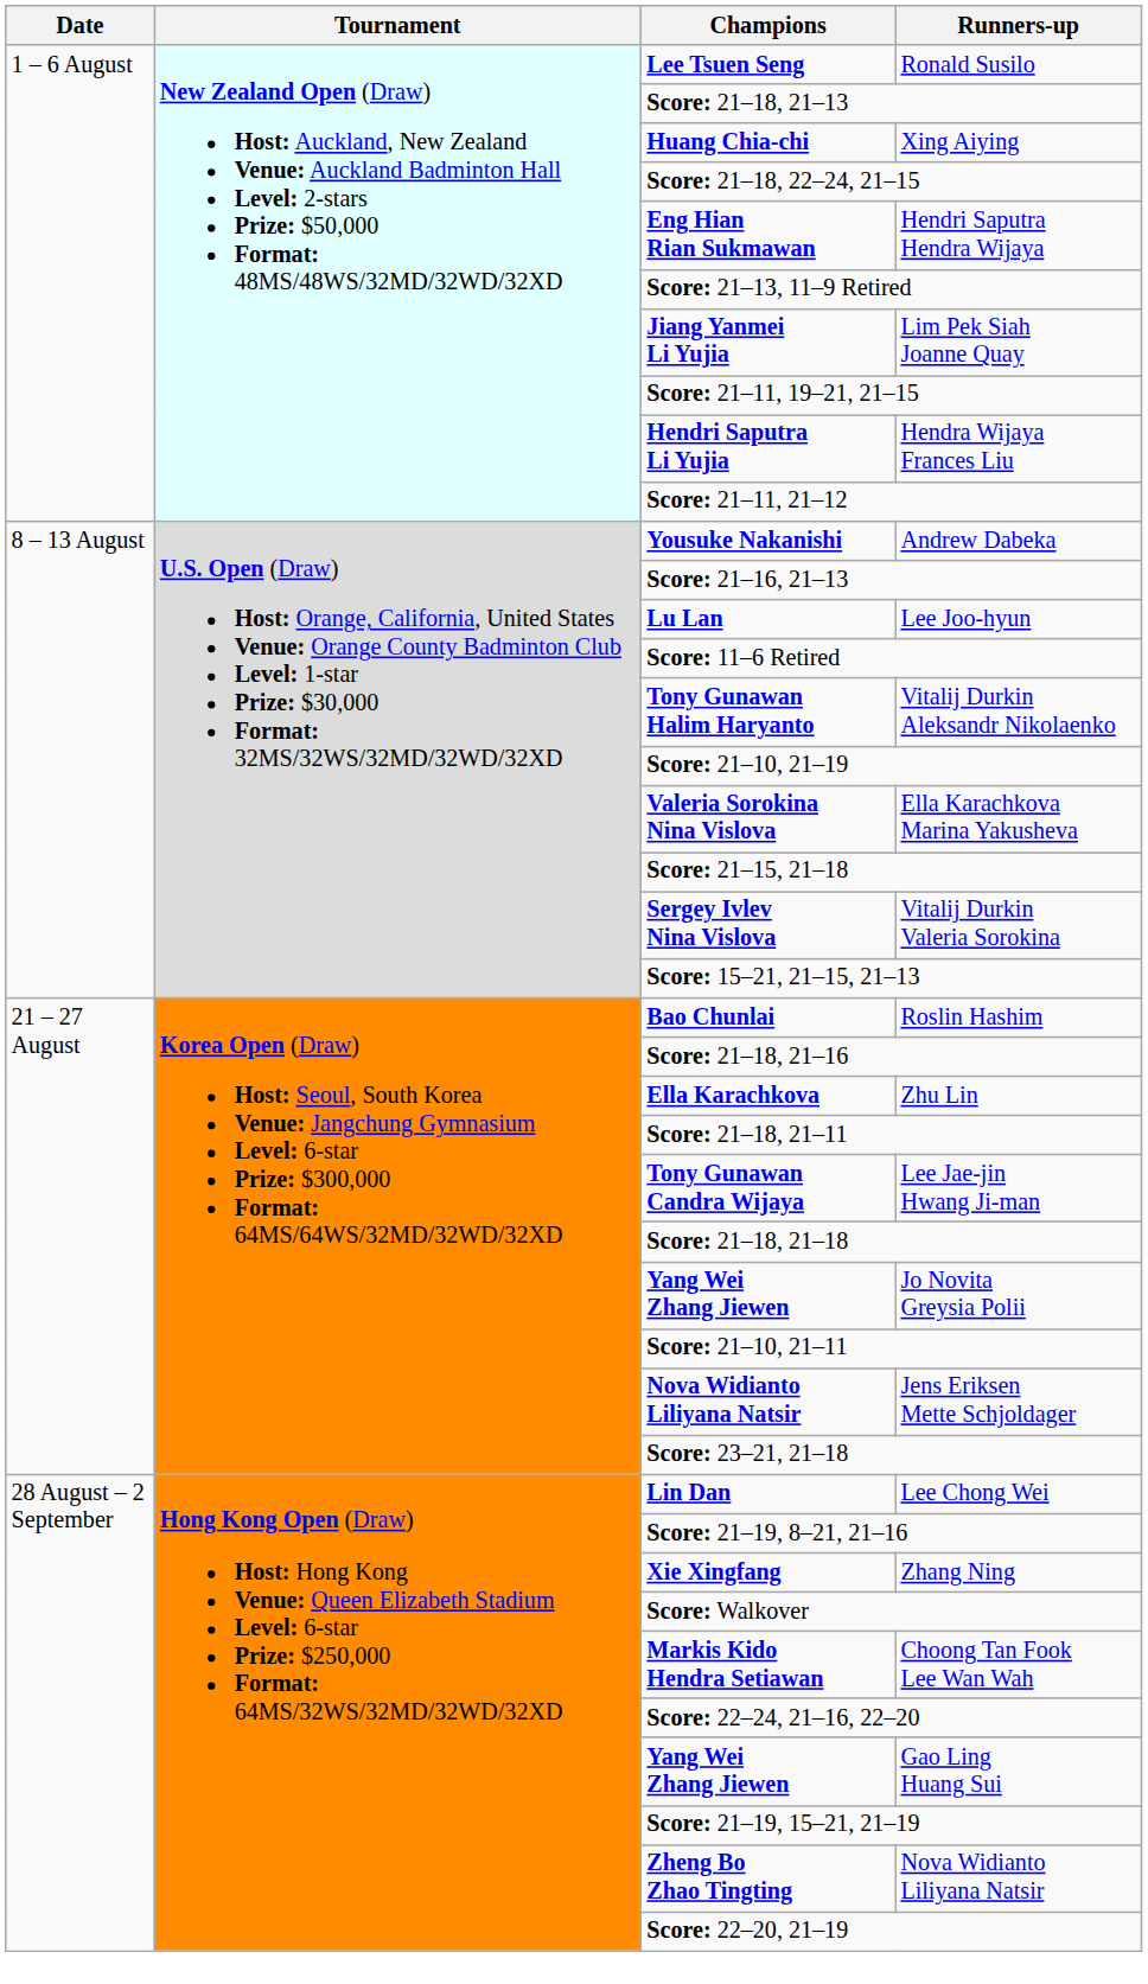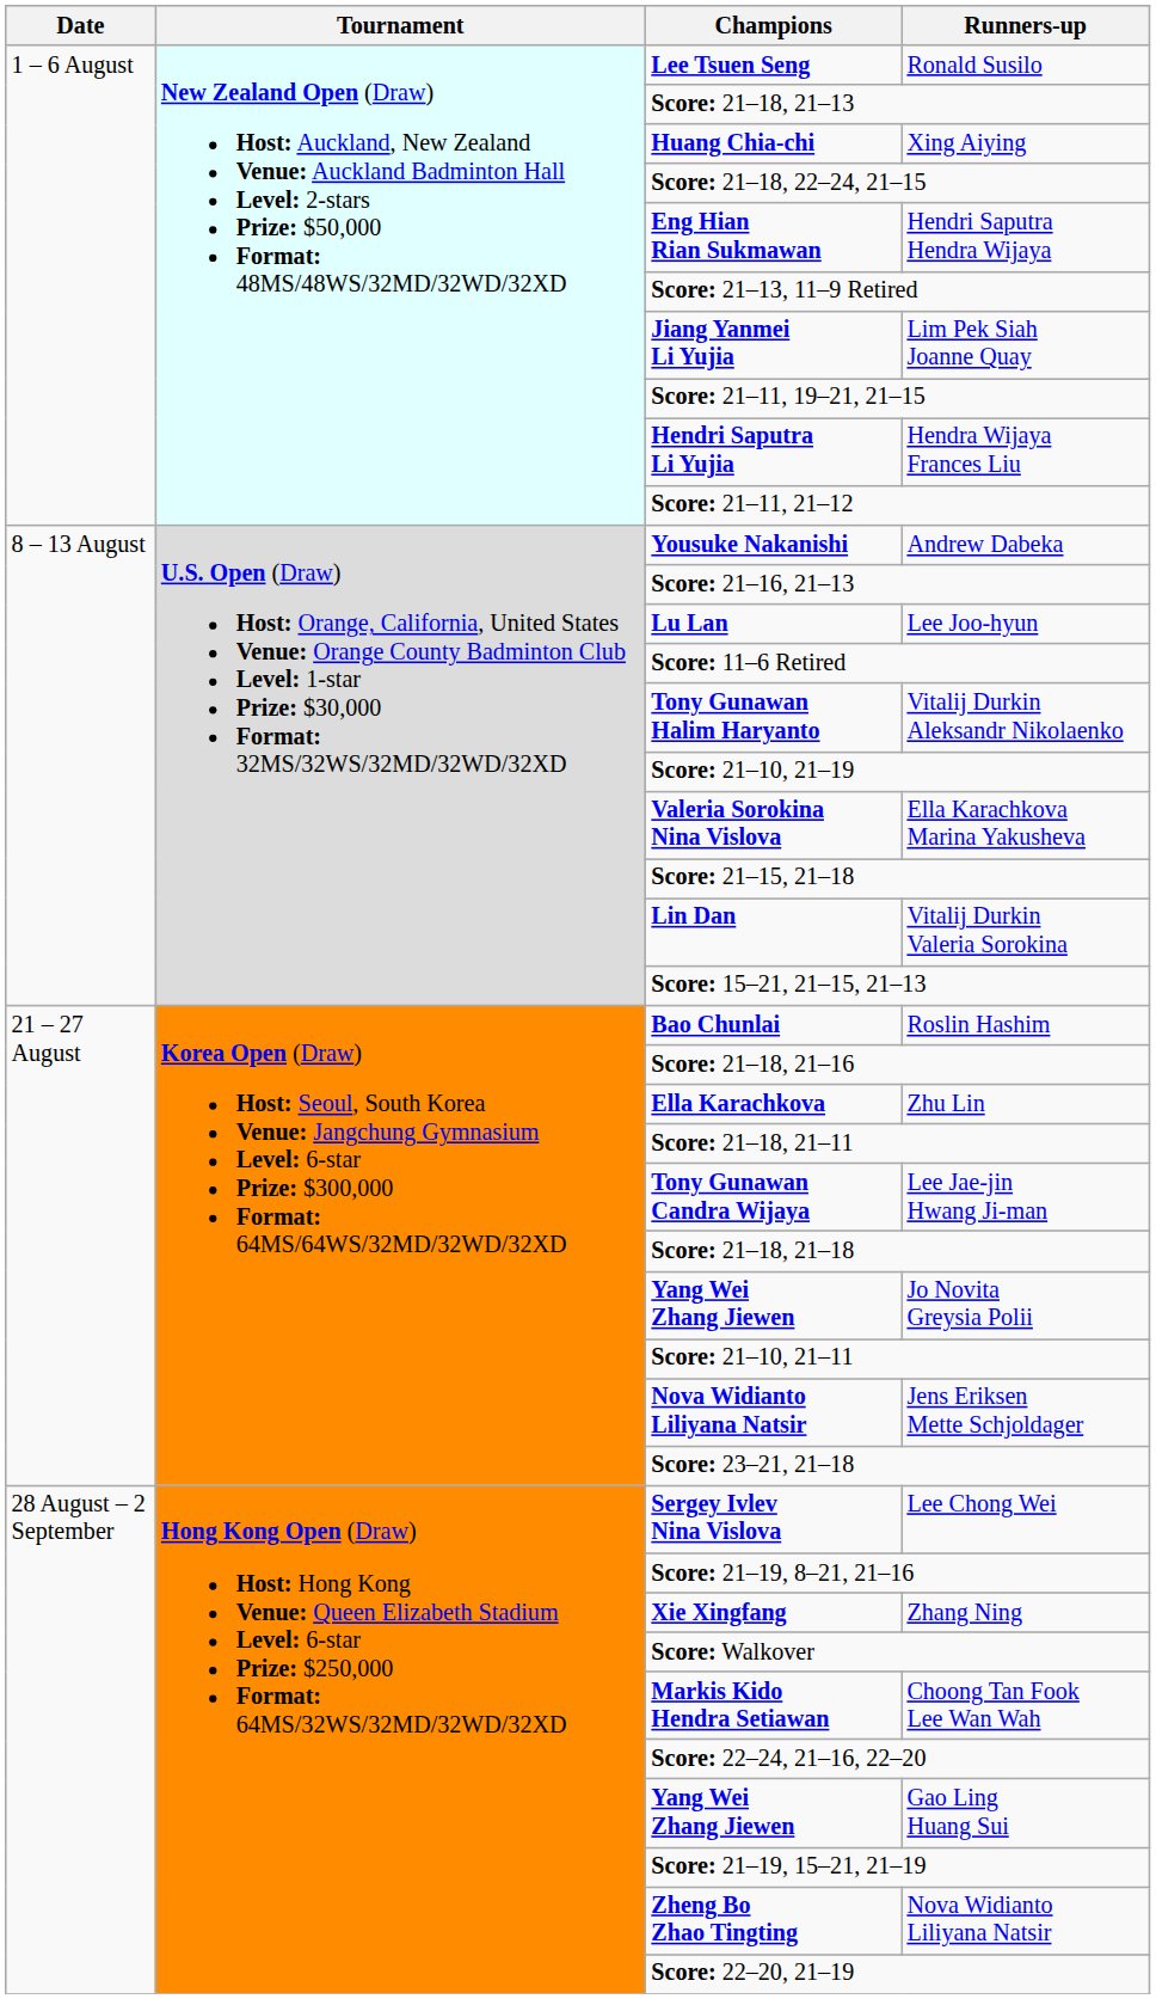 <table class="wikitable" style="font-size:80%">
 <tr>
 <th width="110">Date</th>
 <th width="330">Tournament</th>
 <th width="250">Champions</th>
 <th width="250">Runners-up</th>
 </tr>
 <tr valign=top>
 <td rowspan="10">1 – 6 August</td>
 <td bgcolor="#E0FFFF" rowspan="10"><br><strong><a href='#'>New Zealand Open</a></strong> (<a href='#'>Draw</a>)<ul><li><strong>Host:</strong> <a href='#'>Auckland</a>, New Zealand</li><li><strong>Venue:</strong> <a href='#'>Auckland Badminton Hall</a></li><li><strong>Level:</strong> 2-stars</li><li><strong>Prize:</strong> $50,000</li><li><strong>Format:</strong> 48MS/48WS/32MD/32WD/32XD</li></ul></td>
 <td><strong> <a href='#'>Lee Tsuen Seng</a></strong></td>
 <td> <a href='#'>Ronald Susilo</a></td>
 </tr>
 <tr>
 <td colspan="2"><strong>Score:</strong> 21–18, 21–13</td>
 </tr>
 <tr valign="top">
 <td><strong> <a href='#'>Huang Chia-chi</a></strong></td>
 <td> <a href='#'>Xing Aiying</a></td>
 </tr>
 <tr>
 <td colspan="2"><strong>Score:</strong> 21–18, 22–24, 21–15</td>
 </tr>
 <tr valign="top">
 <td><strong> <a href='#'>Eng Hian</a><br> <a href='#'>Rian Sukmawan</a></strong></td>
 <td> <a href='#'>Hendri Saputra</a><br> <a href='#'>Hendra Wijaya</a></td>
 </tr>
 <tr>
 <td colspan="2"><strong>Score:</strong> 21–13, 11–9 Retired</td>
 </tr>
 <tr valign="top">
 <td><strong> <a href='#'>Jiang Yanmei</a><br> <a href='#'>Li Yujia</a></strong></td>
 <td> <a href='#'>Lim Pek Siah</a><br> <a href='#'>Joanne Quay</a></td>
 </tr>
 <tr>
 <td colspan="2"><strong>Score:</strong> 21–11, 19–21, 21–15</td>
 </tr>
 <tr valign="top">
 <td><strong> <a href='#'>Hendri Saputra</a><br> <a href='#'>Li Yujia</a></strong></td>
 <td> <a href='#'>Hendra Wijaya</a><br> <a href='#'>Frances Liu</a></td>
 </tr>
 <tr>
 <td colspan="2"><strong>Score:</strong> 21–11, 21–12</td>
 </tr>
 <tr valign=top>
 <td rowspan="10">8 – 13 August</td>
 <td bgcolor="#DCDCDC" rowspan="10"><br><strong><a href='#'>U.S. Open</a></strong> (<a href='#'>Draw</a>)<ul><li><strong>Host:</strong> <a href='#'>Orange, California</a>, United States</li><li><strong>Venue:</strong> <a href='#'>Orange County Badminton Club</a></li><li><strong>Level:</strong> 1-star</li><li><strong>Prize:</strong> $30,000</li><li><strong>Format:</strong> 32MS/32WS/32MD/32WD/32XD</li></ul></td>
 <td><strong> <a href='#'>Yousuke Nakanishi</a></strong></td>
 <td> <a href='#'>Andrew Dabeka</a></td>
 </tr>
 <tr>
 <td colspan="2"><strong>Score:</strong> 21–16, 21–13</td>
 </tr>
 <tr valign="top">
 <td><strong> <a href='#'>Lu Lan</a></strong></td>
 <td> <a href='#'>Lee Joo-hyun</a></td>
 </tr>
 <tr>
 <td colspan="2"><strong>Score:</strong> 11–6 Retired</td>
 </tr>
 <tr valign="top">
 <td><strong> <a href='#'>Tony Gunawan</a><br> <a href='#'>Halim Haryanto</a></strong></td>
 <td> <a href='#'>Vitalij Durkin</a><br> <a href='#'>Aleksandr Nikolaenko</a></td>
 </tr>
 <tr>
 <td colspan="2"><strong>Score:</strong> 21–10, 21–19</td>
 </tr>
 <tr valign="top">
 <td><strong> <a href='#'>Valeria Sorokina</a><br> <a href='#'>Nina Vislova</a></strong></td>
 <td> <a href='#'>Ella Karachkova</a><br> <a href='#'>Marina Yakusheva</a></td>
 </tr>
 <tr>
 <td colspan="2"><strong>Score:</strong> 21–15, 21–18</td>
 </tr>
 <tr valign="top">
-<td><strong> <a href='#'>Sergey Ivlev</a><br> <a href='#'>Nina Vislova</a></strong></td>
+<td><strong> <a href='#'>Lin Dan</a></strong></td>
 <td> <a href='#'>Vitalij Durkin</a><br> <a href='#'>Valeria Sorokina</a></td>
 </tr>
 <tr>
 <td colspan="2"><strong>Score:</strong> 15–21, 21–15, 21–13</td>
 </tr>
 <tr valign=top>
 <td rowspan="10">21 – 27 August</td>
 <td bgcolor="#FF8C00" rowspan="10"><br><strong><a href='#'>Korea Open</a></strong> (<a href='#'>Draw</a>)<ul><li><strong>Host:</strong> <a href='#'>Seoul</a>, South Korea</li><li><strong>Venue:</strong> <a href='#'>Jangchung Gymnasium</a></li><li><strong>Level:</strong> 6-star</li><li><strong>Prize:</strong> $300,000</li><li><strong>Format:</strong> 64MS/64WS/32MD/32WD/32XD</li></ul></td>
 <td><strong> <a href='#'>Bao Chunlai</a></strong></td>
 <td> <a href='#'>Roslin Hashim</a></td>
 </tr>
 <tr>
 <td colspan="2"><strong>Score:</strong> 21–18, 21–16</td>
 </tr>
 <tr valign="top">
 <td><strong> <a href='#'>Ella Karachkova</a></strong></td>
 <td> <a href='#'>Zhu Lin</a></td>
 </tr>
 <tr>
 <td colspan="2"><strong>Score:</strong> 21–18, 21–11</td>
 </tr>
 <tr valign="top">
 <td><strong> <a href='#'>Tony Gunawan</a><br> <a href='#'>Candra Wijaya</a></strong></td>
 <td> <a href='#'>Lee Jae-jin</a><br> <a href='#'>Hwang Ji-man</a></td>
 </tr>
 <tr>
 <td colspan="2"><strong>Score:</strong> 21–18, 21–18</td>
 </tr>
 <tr valign="top">
 <td><strong> <a href='#'>Yang Wei</a><br> <a href='#'>Zhang Jiewen</a></strong></td>
 <td> <a href='#'>Jo Novita</a><br> <a href='#'>Greysia Polii</a></td>
 </tr>
 <tr>
 <td colspan="2"><strong>Score:</strong> 21–10, 21–11</td>
 </tr>
 <tr valign="top">
 <td><strong> <a href='#'>Nova Widianto</a><br> <a href='#'>Liliyana Natsir</a></strong></td>
 <td> <a href='#'>Jens Eriksen</a><br> <a href='#'>Mette Schjoldager</a></td>
 </tr>
 <tr>
 <td colspan="2"><strong>Score:</strong> 23–21, 21–18</td>
 </tr>
 <tr valign=top>
 <td rowspan="10">28 August – 2 September</td>
 <td bgcolor="#FF8C00" rowspan="10"><br><strong><a href='#'>Hong Kong Open</a></strong> (<a href='#'>Draw</a>)<ul><li><strong>Host:</strong> Hong Kong</li><li><strong>Venue:</strong> <a href='#'>Queen Elizabeth Stadium</a></li><li><strong>Level:</strong> 6-star</li><li><strong>Prize:</strong> $250,000</li><li><strong>Format:</strong> 64MS/32WS/32MD/32WD/32XD</li></ul></td>
-<td><strong> <a href='#'>Lin Dan</a></strong></td>
+<td><strong> <a href='#'>Sergey Ivlev</a><br> <a href='#'>Nina Vislova</a></strong></td>
 <td> <a href='#'>Lee Chong Wei</a></td>
 </tr>
 <tr>
 <td colspan="2"><strong>Score:</strong> 21–19, 8–21, 21–16</td>
 </tr>
 <tr valign="top">
 <td><strong> <a href='#'>Xie Xingfang</a></strong></td>
 <td> <a href='#'>Zhang Ning</a></td>
 </tr>
 <tr>
 <td colspan="2"><strong>Score:</strong> Walkover</td>
 </tr>
 <tr valign="top">
 <td><strong> <a href='#'>Markis Kido</a><br> <a href='#'>Hendra Setiawan</a></strong></td>
 <td> <a href='#'>Choong Tan Fook</a><br> <a href='#'>Lee Wan Wah</a></td>
 </tr>
 <tr>
 <td colspan="2"><strong>Score:</strong> 22–24, 21–16, 22–20</td>
 </tr>
 <tr valign="top">
 <td><strong> <a href='#'>Yang Wei</a><br> <a href='#'>Zhang Jiewen</a></strong></td>
 <td> <a href='#'>Gao Ling</a><br> <a href='#'>Huang Sui</a></td>
 </tr>
 <tr>
 <td colspan="2"><strong>Score:</strong> 21–19, 15–21, 21–19</td>
 </tr>
 <tr valign="top">
 <td><strong> <a href='#'>Zheng Bo</a><br> <a href='#'>Zhao Tingting</a></strong></td>
 <td> <a href='#'>Nova Widianto</a><br> <a href='#'>Liliyana Natsir</a></td>
 </tr>
 <tr>
 <td colspan="2"><strong>Score:</strong> 22–20, 21–19</td>
 </tr>
 </table>
